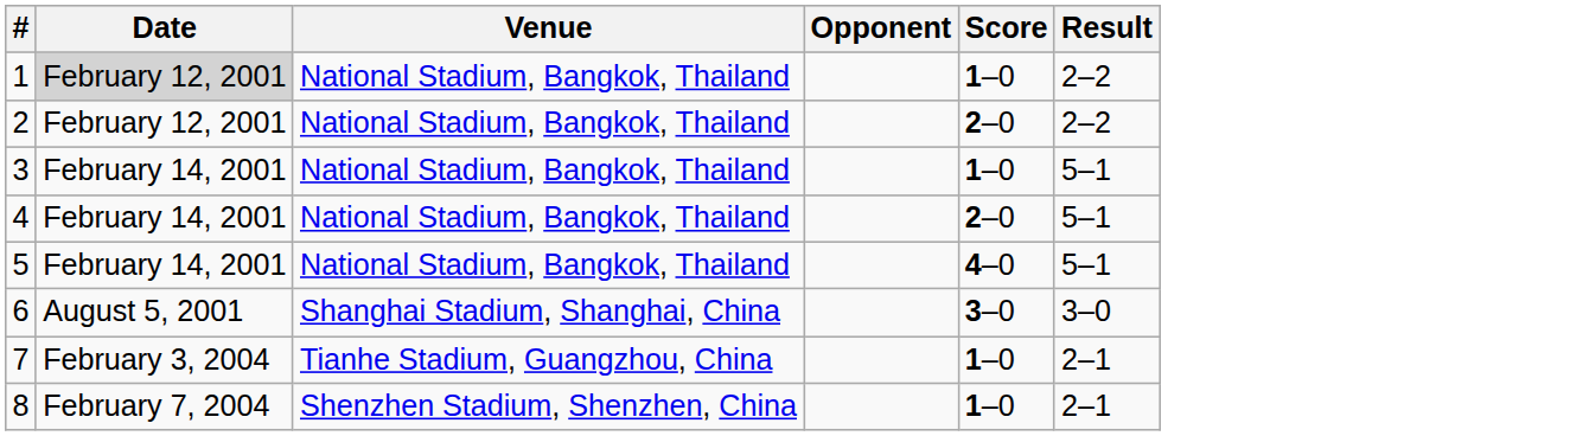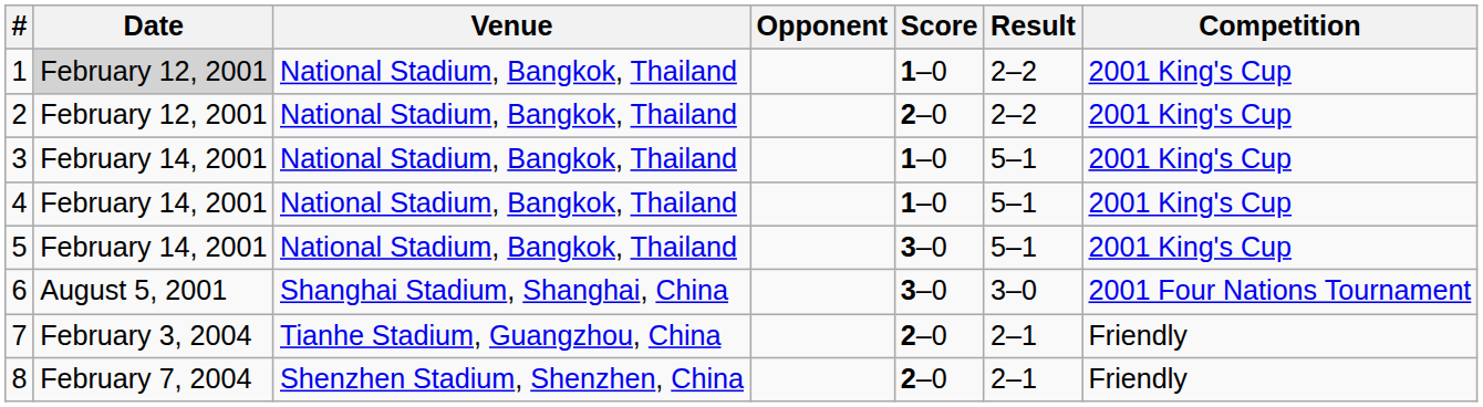 <table class="wikitable" style="text-align: left;">
 <tr>
 <th>#</th>
 <th>Date</th>
 <th>Venue</th>
 <th>Opponent</th>
 <th>Score</th>
 <th>Result</th>
+<th>Competition</th>
 </tr>
 <tr>
 <td>1</td>
 <td style="background: lightgrey;">February 12, 2001</td>
 <td><a href='#'>National Stadium</a>, <a href='#'>Bangkok</a>, <a href='#'>Thailand</a></td>
 <td></td>
 <td><strong>1</strong>–0</td>
 <td>2–2</td>
+<td><a href='#'>2001 King's Cup</a></td>
 </tr>
 <tr>
 <td>2</td>
 <td>February 12, 2001</td>
 <td><a href='#'>National Stadium</a>, <a href='#'>Bangkok</a>, <a href='#'>Thailand</a></td>
 <td></td>
 <td><strong>2</strong>–0</td>
 <td>2–2</td>
+<td><a href='#'>2001 King's Cup</a></td>
 </tr>
 <tr>
 <td>3</td>
 <td>February 14, 2001</td>
 <td><a href='#'>National Stadium</a>, <a href='#'>Bangkok</a>, <a href='#'>Thailand</a></td>
 <td></td>
 <td><strong>1</strong>–0</td>
 <td>5–1</td>
+<td><a href='#'>2001 King's Cup</a></td>
 </tr>
 <tr>
 <td>4</td>
 <td>February 14, 2001</td>
 <td><a href='#'>National Stadium</a>, <a href='#'>Bangkok</a>, <a href='#'>Thailand</a></td>
 <td></td>
-<td><strong>2</strong>–0</td>
+<td><strong>1</strong>–0</td>
 <td>5–1</td>
+<td><a href='#'>2001 King's Cup</a></td>
 </tr>
 <tr>
 <td>5</td>
 <td>February 14, 2001</td>
 <td><a href='#'>National Stadium</a>, <a href='#'>Bangkok</a>, <a href='#'>Thailand</a></td>
 <td></td>
-<td><strong>4</strong>–0</td>
+<td><strong>3</strong>–0</td>
 <td>5–1</td>
+<td><a href='#'>2001 King's Cup</a></td>
 </tr>
 <tr>
 <td>6</td>
 <td>August 5, 2001</td>
 <td><a href='#'>Shanghai Stadium</a>, <a href='#'>Shanghai</a>, <a href='#'>China</a></td>
 <td></td>
 <td><strong>3</strong>–0</td>
 <td>3–0</td>
+<td><a href='#'>2001 Four Nations Tournament</a></td>
 </tr>
 <tr>
 <td>7</td>
 <td>February 3, 2004</td>
 <td><a href='#'>Tianhe Stadium</a>, <a href='#'>Guangzhou</a>, <a href='#'>China</a></td>
 <td></td>
-<td><strong>1</strong>–0</td>
+<td><strong>2</strong>–0</td>
 <td>2–1</td>
+<td>Friendly</td>
 </tr>
 <tr>
 <td>8</td>
 <td>February 7, 2004</td>
 <td><a href='#'>Shenzhen Stadium</a>, <a href='#'>Shenzhen</a>, <a href='#'>China</a></td>
 <td></td>
-<td><strong>1</strong>–0</td>
+<td><strong>2</strong>–0</td>
 <td>2–1</td>
+<td>Friendly</td>
 </tr>
 </table>
